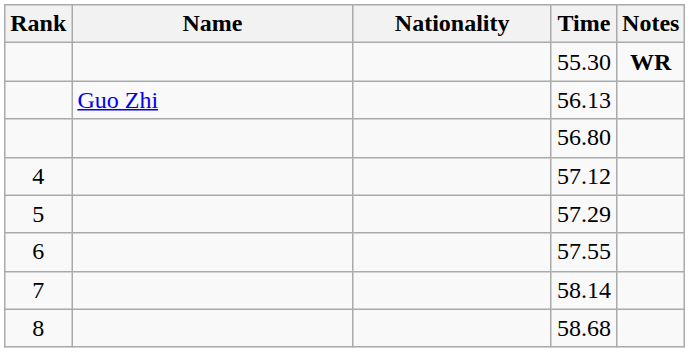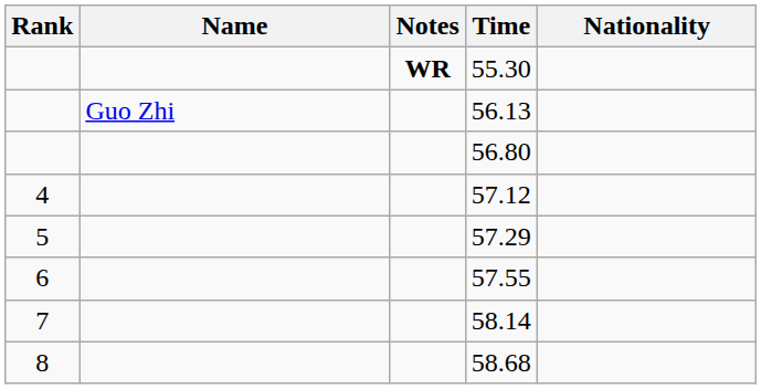 <table class="wikitable sortable" style="text-align:center">
 <tr>
 <th>Rank</th>
 <th style="width:180px">Name</th>
+<th>Notes</th>
+<th>Time</th>
 <th style="width:125px">Nationality</th>
-<th>Time</th>
-<th>Notes</th>
 </tr>
 <tr>
 <td></td>
 <td style="text-align:left;"></td>
+<td><strong>WR</strong></td>
+<td>55.30</td>
 <td style="text-align:left;"></td>
-<td>55.30</td>
-<td><strong>WR</strong></td>
 </tr>
 <tr>
 <td></td>
 <td style="text-align:left;"><a href='#'>Guo Zhi</a></td>
+<td></td>
+<td>56.13</td>
 <td style="text-align:left;"></td>
-<td>56.13</td>
-<td></td>
 </tr>
 <tr>
 <td></td>
 <td style="text-align:left;"></td>
+<td></td>
+<td>56.80</td>
 <td style="text-align:left;"></td>
-<td>56.80</td>
-<td></td>
 </tr>
 <tr>
 <td>4</td>
 <td style="text-align:left;"></td>
+<td></td>
+<td>57.12</td>
 <td style="text-align:left;"></td>
-<td>57.12</td>
-<td></td>
 </tr>
 <tr>
 <td>5</td>
 <td style="text-align:left;"></td>
+<td></td>
+<td>57.29</td>
 <td style="text-align:left;"></td>
-<td>57.29</td>
-<td></td>
 </tr>
 <tr>
 <td>6</td>
 <td style="text-align:left;"></td>
+<td></td>
+<td>57.55</td>
 <td style="text-align:left;"></td>
-<td>57.55</td>
-<td></td>
 </tr>
 <tr>
 <td>7</td>
 <td style="text-align:left;"></td>
+<td></td>
+<td>58.14</td>
 <td style="text-align:left;"></td>
-<td>58.14</td>
-<td></td>
 </tr>
 <tr>
 <td>8</td>
 <td style="text-align:left;"></td>
+<td></td>
+<td>58.68</td>
 <td style="text-align:left;"></td>
-<td>58.68</td>
-<td></td>
 </tr>
 </table>
